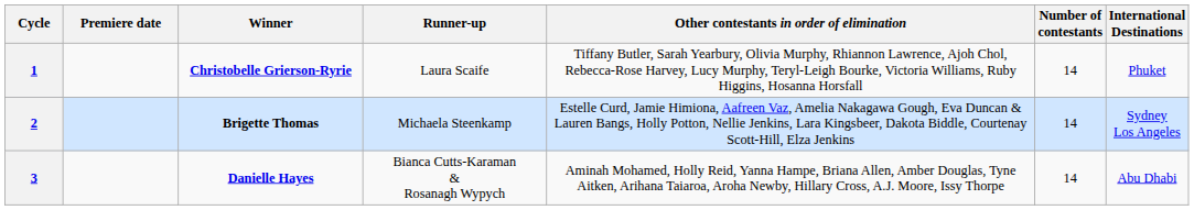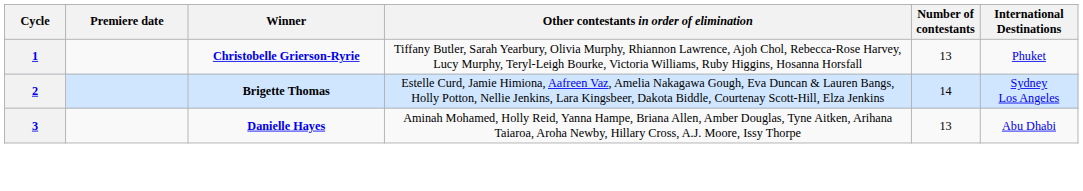 <table class="wikitable" style="font-size:90%; width:100%; text-align: center;">
 <tr>
 <th style="width:5%;">Cycle</th>
 <th style="width:10%;">Premiere date</th>
 <th width=16%>Winner</th>
-<th width=16%>Runner-up</th>
 <th style="width:43%;">Other contestants <em>in order of elimination</em></th>
 <th style="width:3%;">Number of contestants</th>
 <th style="width:8%;">International Destinations</th>
 </tr>
 <tr>
 <th><a href='#'>1</a></th>
 <td></td>
 <td><strong><a href='#'>Christobelle Grierson-Ryrie</a></strong></td>
-<td>Laura Scaife</td>
 <td>Tiffany Butler, Sarah Yearbury, Olivia Murphy, Rhiannon Lawrence, Ajoh Chol, Rebecca-Rose Harvey, Lucy Murphy, Teryl-Leigh Bourke, Victoria Williams, Ruby Higgins, Hosanna Horsfall <br></td>
-<td>14</td>
+<td>13</td>
 <td><a href='#'>Phuket</a></td>
 </tr>
 <tr style="background: #D0E6FF;">
 <th><a href='#'>2</a></th>
 <td></td>
 <td><strong>Brigette Thomas</strong></td>
-<td>Michaela Steenkamp</td>
 <td>Estelle Curd, Jamie Himiona, <a href='#'>Aafreen Vaz</a>, Amelia Nakagawa Gough, Eva Duncan & Lauren Bangs, Holly Potton, Nellie Jenkins, Lara Kingsbeer, Dakota Biddle, Courtenay Scott-Hill, Elza Jenkins <br></td>
 <td>14</td>
 <td><a href='#'>Sydney</a><br><a href='#'>Los Angeles</a></td>
 </tr>
 <tr>
 <th><a href='#'>3</a></th>
 <td></td>
 <td><strong><a href='#'>Danielle Hayes</a></strong></td>
-<td>Bianca Cutts-Karaman<br>&<br> Rosanagh Wypych</td>
 <td>Aminah Mohamed, Holly Reid, Yanna Hampe, Briana Allen, Amber Douglas, Tyne Aitken, Arihana Taiaroa, Aroha Newby, Hillary Cross, A.J. Moore, Issy Thorpe</td>
-<td>14</td>
+<td>13</td>
 <td><a href='#'>Abu Dhabi</a></td>
 </tr>
 </table>
